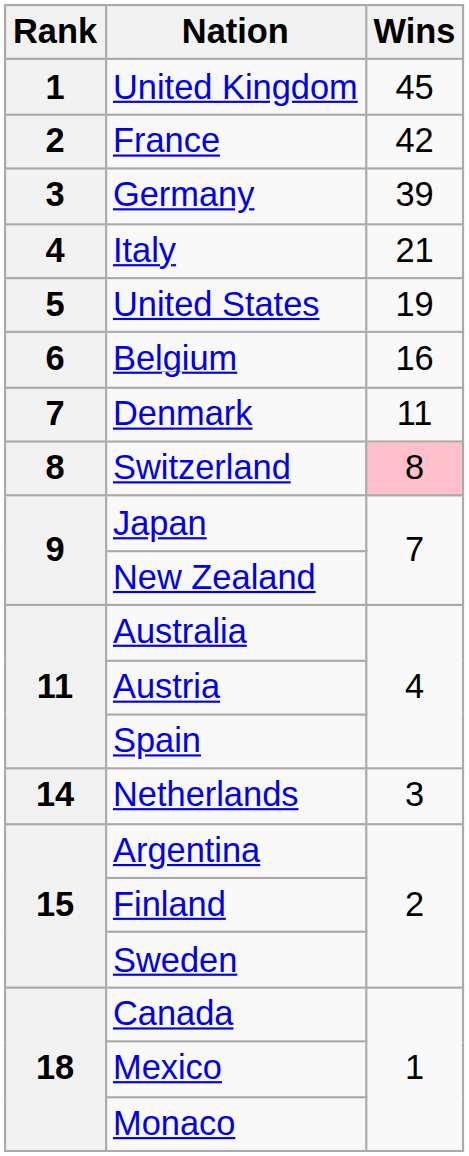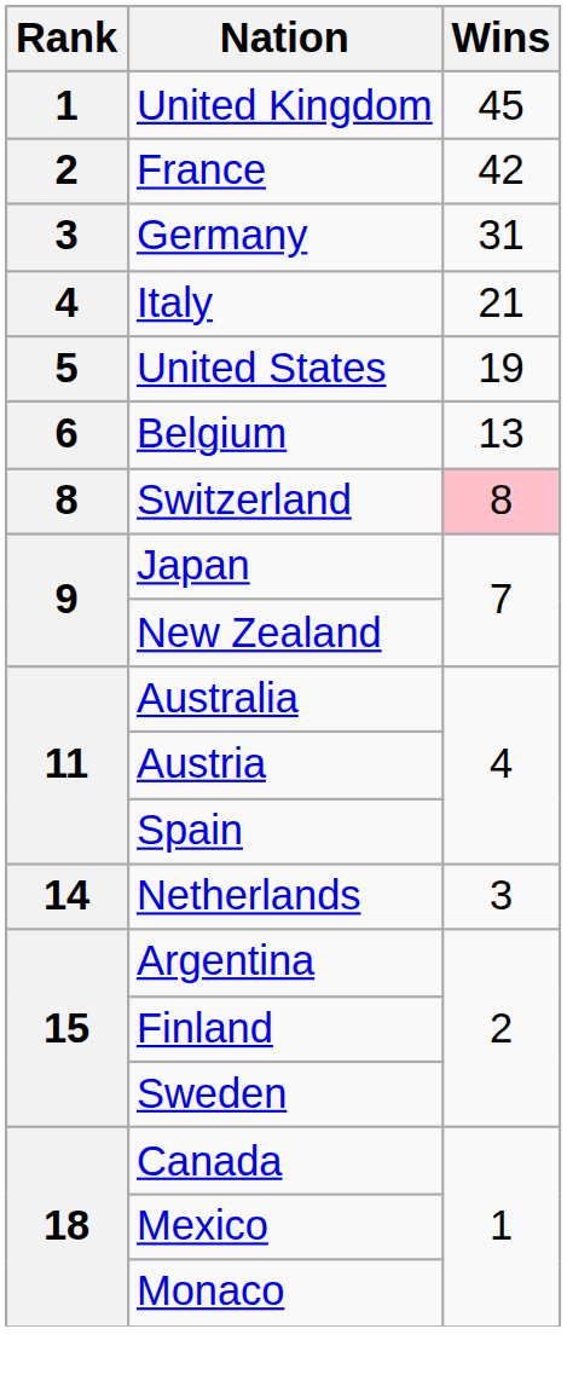 <table class="wikitable">
 <tr>
 <th>Rank</th>
 <th>Nation</th>
 <th>Wins</th>
 </tr>
 <tr>
 <th>1</th>
 <td> <a href='#'>United Kingdom</a></td>
 <td style="text-align:center;">45</td>
 </tr>
 <tr>
 <th>2</th>
 <td> <a href='#'>France</a></td>
 <td style="text-align:center;">42</td>
 </tr>
 <tr>
 <th>3</th>
 <td> <a href='#'>Germany</a></td>
-<td style="text-align:center;">39</td>
+<td style="text-align:center;">31</td>
 </tr>
 <tr>
 <th>4</th>
 <td> <a href='#'>Italy</a></td>
 <td style="text-align:center;">21</td>
 </tr>
 <tr>
 <th>5</th>
 <td> <a href='#'>United States</a></td>
 <td style="text-align:center;">19</td>
 </tr>
 <tr>
 <th>6</th>
 <td> <a href='#'>Belgium</a></td>
-<td style="text-align:center;">16</td>
-</tr>
-<tr>
-<th>7</th>
-<td> <a href='#'>Denmark</a></td>
-<td style="text-align:center;">11</td>
+<td style="text-align:center;">13</td>
 </tr>
 <tr>
 <th>8</th>
 <td> <a href='#'>Switzerland</a></td>
 <td style="background: pink; text-align:center;">8</td>
 </tr>
 <tr>
 <th rowspan="2">9</th>
 <td> <a href='#'>Japan</a></td>
 <td rowspan="2" style="text-align:center;">7</td>
 </tr>
 <tr>
 <td> <a href='#'>New Zealand</a></td>
 </tr>
 <tr>
 <th rowspan="3">11</th>
 <td> <a href='#'>Australia</a></td>
 <td rowspan="3" style="text-align:center;">4</td>
 </tr>
 <tr>
 <td> <a href='#'>Austria</a></td>
 </tr>
 <tr>
 <td> <a href='#'>Spain</a></td>
 </tr>
 <tr>
 <th>14</th>
 <td> <a href='#'>Netherlands</a></td>
 <td style="text-align:center;">3</td>
 </tr>
 <tr>
 <th rowspan="3">15</th>
 <td> <a href='#'>Argentina</a></td>
 <td rowspan="3" style="text-align:center;">2</td>
 </tr>
 <tr>
 <td> <a href='#'>Finland</a></td>
 </tr>
 <tr>
 <td> <a href='#'>Sweden</a></td>
 </tr>
 <tr>
 <th rowspan="3">18</th>
 <td> <a href='#'>Canada</a></td>
 <td rowspan="3" style="text-align:center;">1</td>
 </tr>
 <tr>
 <td> <a href='#'>Mexico</a></td>
 </tr>
 <tr>
 <td> <a href='#'>Monaco</a></td>
 </tr>
 </table>
